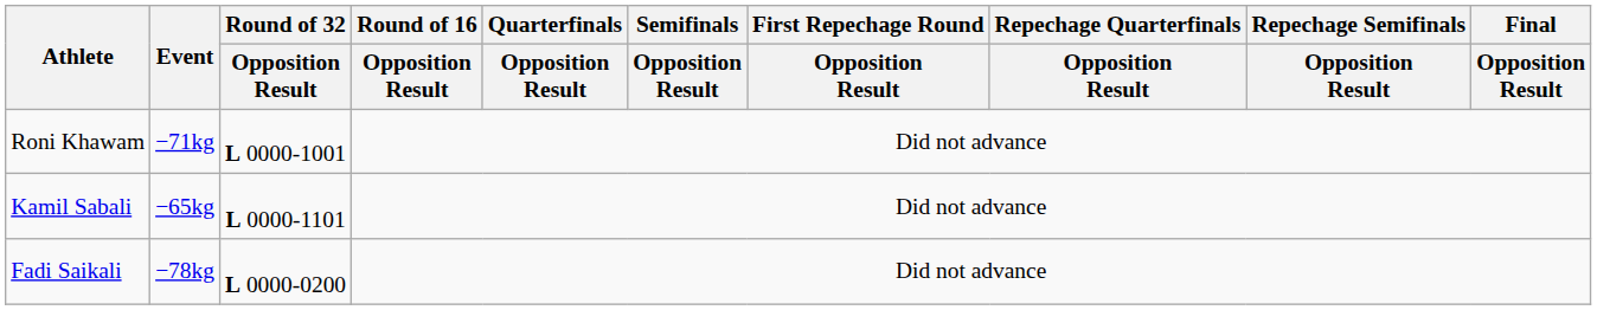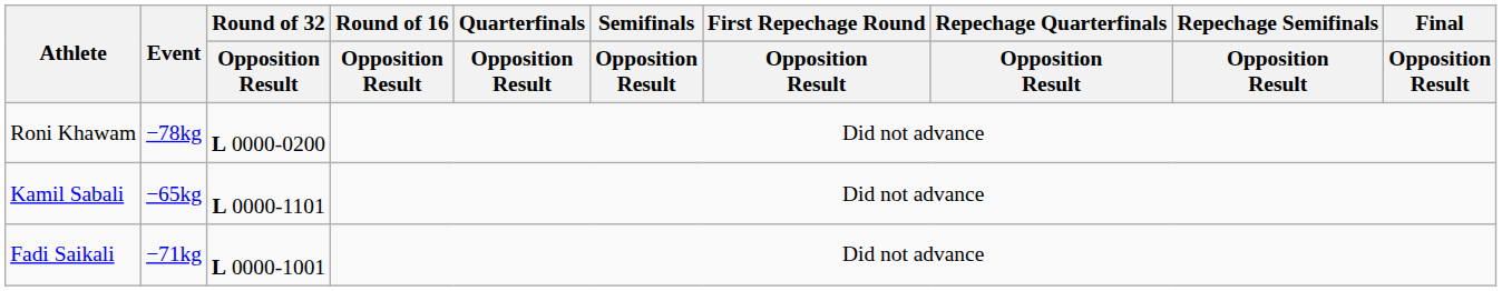 <table class="wikitable" style="font-size:90%">
 <tr>
 <th rowspan="2">Athlete</th>
 <th rowspan="2">Event</th>
 <th>Round of 32</th>
 <th>Round of 16</th>
 <th>Quarterfinals</th>
 <th>Semifinals</th>
 <th>First Repechage Round</th>
 <th>Repechage Quarterfinals</th>
 <th>Repechage Semifinals</th>
 <th>Final</th>
 </tr>
 <tr>
 <th>Opposition<br>Result</th>
 <th>Opposition<br>Result</th>
 <th>Opposition<br>Result</th>
 <th>Opposition<br>Result</th>
 <th>Opposition<br>Result</th>
 <th>Opposition<br>Result</th>
 <th>Opposition<br>Result</th>
 <th>Opposition<br>Result</th>
 </tr>
 <tr>
 <td>Roni Khawam</td>
-<td><a href='#'>−71kg</a></td>
-<td align="center"><br><strong>L</strong> 0000-1001</td>
+<td><a href='#'>−78kg</a></td>
+<td align="center"><br><strong>L</strong> 0000-0200</td>
 <td align="center" colspan="7">Did not advance</td>
 </tr>
 <tr>
 <td><a href='#'>Kamil Sabali</a></td>
 <td><a href='#'>−65kg</a></td>
 <td align="center"><br><strong>L</strong> 0000-1101</td>
 <td align="center" colspan="7">Did not advance</td>
 </tr>
 <tr>
 <td><a href='#'>Fadi Saikali</a></td>
-<td><a href='#'>−78kg</a></td>
-<td align="center"><br><strong>L</strong> 0000-0200</td>
+<td><a href='#'>−71kg</a></td>
+<td align="center"><br><strong>L</strong> 0000-1001</td>
 <td align="center" colspan="7">Did not advance</td>
 </tr>
 </table>
